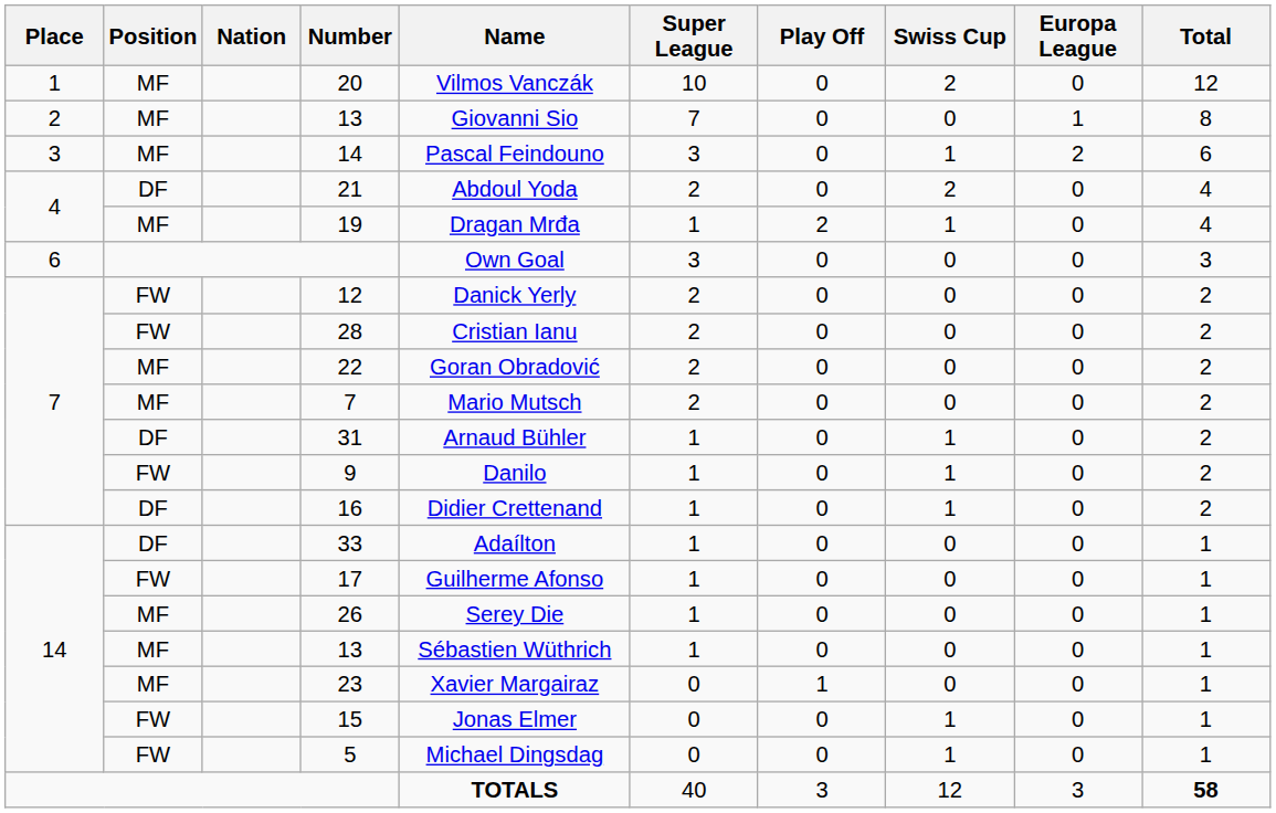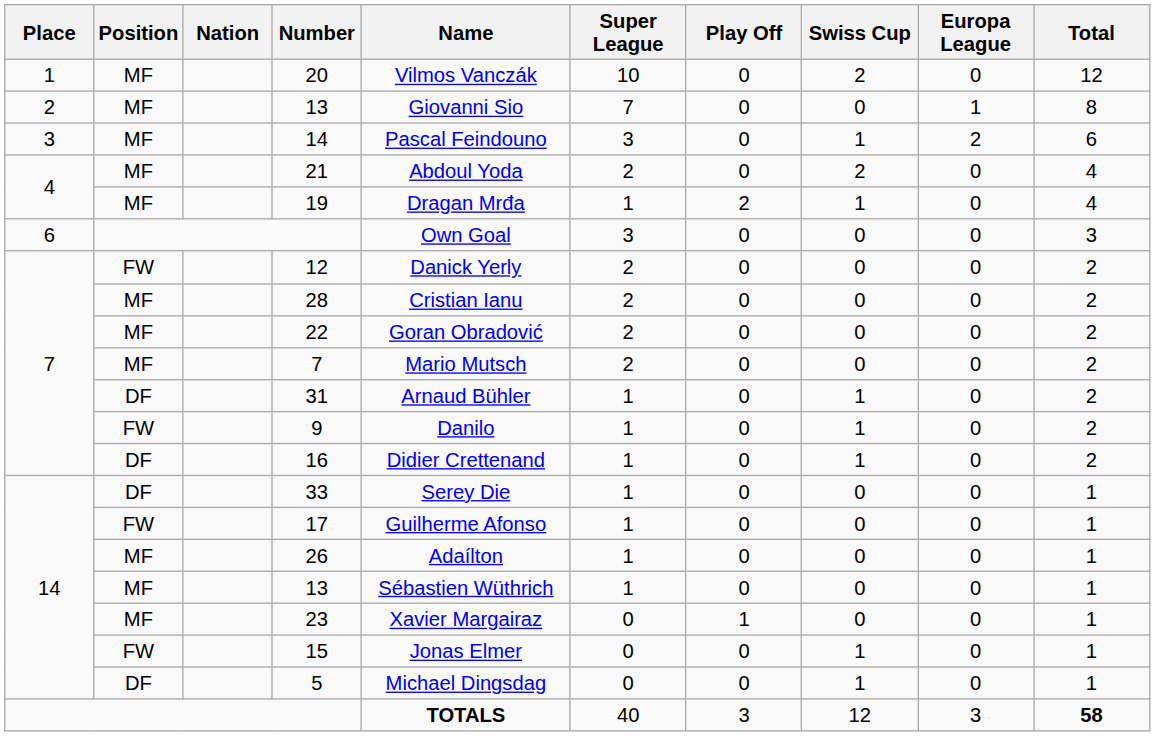 <table class="wikitable" style="font-size: 95%; text-align: center;">
 <tr>
 <th width=60>Place</th>
 <th width=60>Position</th>
 <th width=60>Nation</th>
 <th width=60>Number</th>
 <th width=150>Name</th>
 <th width=80>Super League</th>
 <th width=80>Play Off</th>
 <th width=80>Swiss Cup</th>
 <th width=80>Europa League</th>
 <th width=80><strong>Total</strong></th>
 </tr>
 <tr>
 <td>1</td>
 <td>MF</td>
 <td></td>
 <td>20</td>
 <td><a href='#'>Vilmos Vanczák</a></td>
 <td>10</td>
 <td>0</td>
 <td>2</td>
 <td>0</td>
 <td>12</td>
 </tr>
 <tr>
 <td>2</td>
 <td>MF</td>
 <td></td>
 <td>13</td>
 <td><a href='#'>Giovanni Sio</a></td>
 <td>7</td>
 <td>0</td>
 <td>0</td>
 <td>1</td>
 <td>8</td>
 </tr>
 <tr>
 <td>3</td>
 <td>MF</td>
 <td></td>
 <td>14</td>
 <td><a href='#'>Pascal Feindouno</a></td>
 <td>3</td>
 <td>0</td>
 <td>1</td>
 <td>2</td>
 <td>6</td>
 </tr>
 <tr>
 <td rowspan="2">4</td>
-<td>DF</td>
+<td>MF</td>
 <td></td>
 <td>21</td>
 <td><a href='#'>Abdoul Yoda</a></td>
 <td>2</td>
 <td>0</td>
 <td>2</td>
 <td>0</td>
 <td>4</td>
 </tr>
 <tr>
 <td>MF</td>
 <td></td>
 <td>19</td>
 <td><a href='#'>Dragan Mrđa</a></td>
 <td>1</td>
 <td>2</td>
 <td>1</td>
 <td>0</td>
 <td>4</td>
 </tr>
 <tr>
 <td>6</td>
 <td colspan="3"></td>
 <td><a href='#'>Own Goal</a></td>
 <td>3</td>
 <td>0</td>
 <td>0</td>
 <td>0</td>
 <td>3</td>
 </tr>
 <tr>
 <td rowspan="7">7</td>
 <td>FW</td>
 <td></td>
 <td>12</td>
 <td><a href='#'>Danick Yerly</a></td>
 <td>2</td>
 <td>0</td>
 <td>0</td>
 <td>0</td>
 <td>2</td>
 </tr>
 <tr>
-<td>FW</td>
+<td>MF</td>
 <td></td>
 <td>28</td>
 <td><a href='#'>Cristian Ianu</a></td>
 <td>2</td>
 <td>0</td>
 <td>0</td>
 <td>0</td>
 <td>2</td>
 </tr>
 <tr>
 <td>MF</td>
 <td></td>
 <td>22</td>
 <td><a href='#'>Goran Obradović</a></td>
 <td>2</td>
 <td>0</td>
 <td>0</td>
 <td>0</td>
 <td>2</td>
 </tr>
 <tr>
 <td>MF</td>
 <td></td>
 <td>7</td>
 <td><a href='#'>Mario Mutsch</a></td>
 <td>2</td>
 <td>0</td>
 <td>0</td>
 <td>0</td>
 <td>2</td>
 </tr>
 <tr>
 <td>DF</td>
 <td></td>
 <td>31</td>
 <td><a href='#'>Arnaud Bühler</a></td>
 <td>1</td>
 <td>0</td>
 <td>1</td>
 <td>0</td>
 <td>2</td>
 </tr>
 <tr>
 <td>FW</td>
 <td></td>
 <td>9</td>
 <td><a href='#'>Danilo</a></td>
 <td>1</td>
 <td>0</td>
 <td>1</td>
 <td>0</td>
 <td>2</td>
 </tr>
 <tr>
 <td>DF</td>
 <td></td>
 <td>16</td>
 <td><a href='#'>Didier Crettenand</a></td>
 <td>1</td>
 <td>0</td>
 <td>1</td>
 <td>0</td>
 <td>2</td>
 </tr>
 <tr>
 <td rowspan="7">14</td>
 <td>DF</td>
 <td></td>
 <td>33</td>
-<td><a href='#'>Adaílton</a></td>
+<td><a href='#'>Serey Die</a></td>
 <td>1</td>
 <td>0</td>
 <td>0</td>
 <td>0</td>
 <td>1</td>
 </tr>
 <tr>
 <td>FW</td>
 <td></td>
 <td>17</td>
 <td><a href='#'>Guilherme Afonso</a></td>
 <td>1</td>
 <td>0</td>
 <td>0</td>
 <td>0</td>
 <td>1</td>
 </tr>
 <tr>
 <td>MF</td>
 <td></td>
 <td>26</td>
-<td><a href='#'>Serey Die</a></td>
+<td><a href='#'>Adaílton</a></td>
 <td>1</td>
 <td>0</td>
 <td>0</td>
 <td>0</td>
 <td>1</td>
 </tr>
 <tr>
 <td>MF</td>
 <td></td>
 <td>13</td>
 <td><a href='#'>Sébastien Wüthrich</a></td>
 <td>1</td>
 <td>0</td>
 <td>0</td>
 <td>0</td>
 <td>1</td>
 </tr>
 <tr>
 <td>MF</td>
 <td></td>
 <td>23</td>
 <td><a href='#'>Xavier Margairaz</a></td>
 <td>0</td>
 <td>1</td>
 <td>0</td>
 <td>0</td>
 <td>1</td>
 </tr>
 <tr>
 <td>FW</td>
 <td></td>
 <td>15</td>
 <td><a href='#'>Jonas Elmer</a></td>
 <td>0</td>
 <td>0</td>
 <td>1</td>
 <td>0</td>
 <td>1</td>
 </tr>
 <tr>
-<td>FW</td>
+<td>DF</td>
 <td></td>
 <td>5</td>
 <td><a href='#'>Michael Dingsdag</a></td>
 <td>0</td>
 <td>0</td>
 <td>1</td>
 <td>0</td>
 <td>1</td>
 </tr>
 <tr>
 <td colspan="4"></td>
 <td><strong>TOTALS</strong></td>
 <td>40</td>
 <td>3</td>
 <td>12</td>
 <td>3</td>
 <td><strong>58</strong></td>
 </tr>
 </table>
